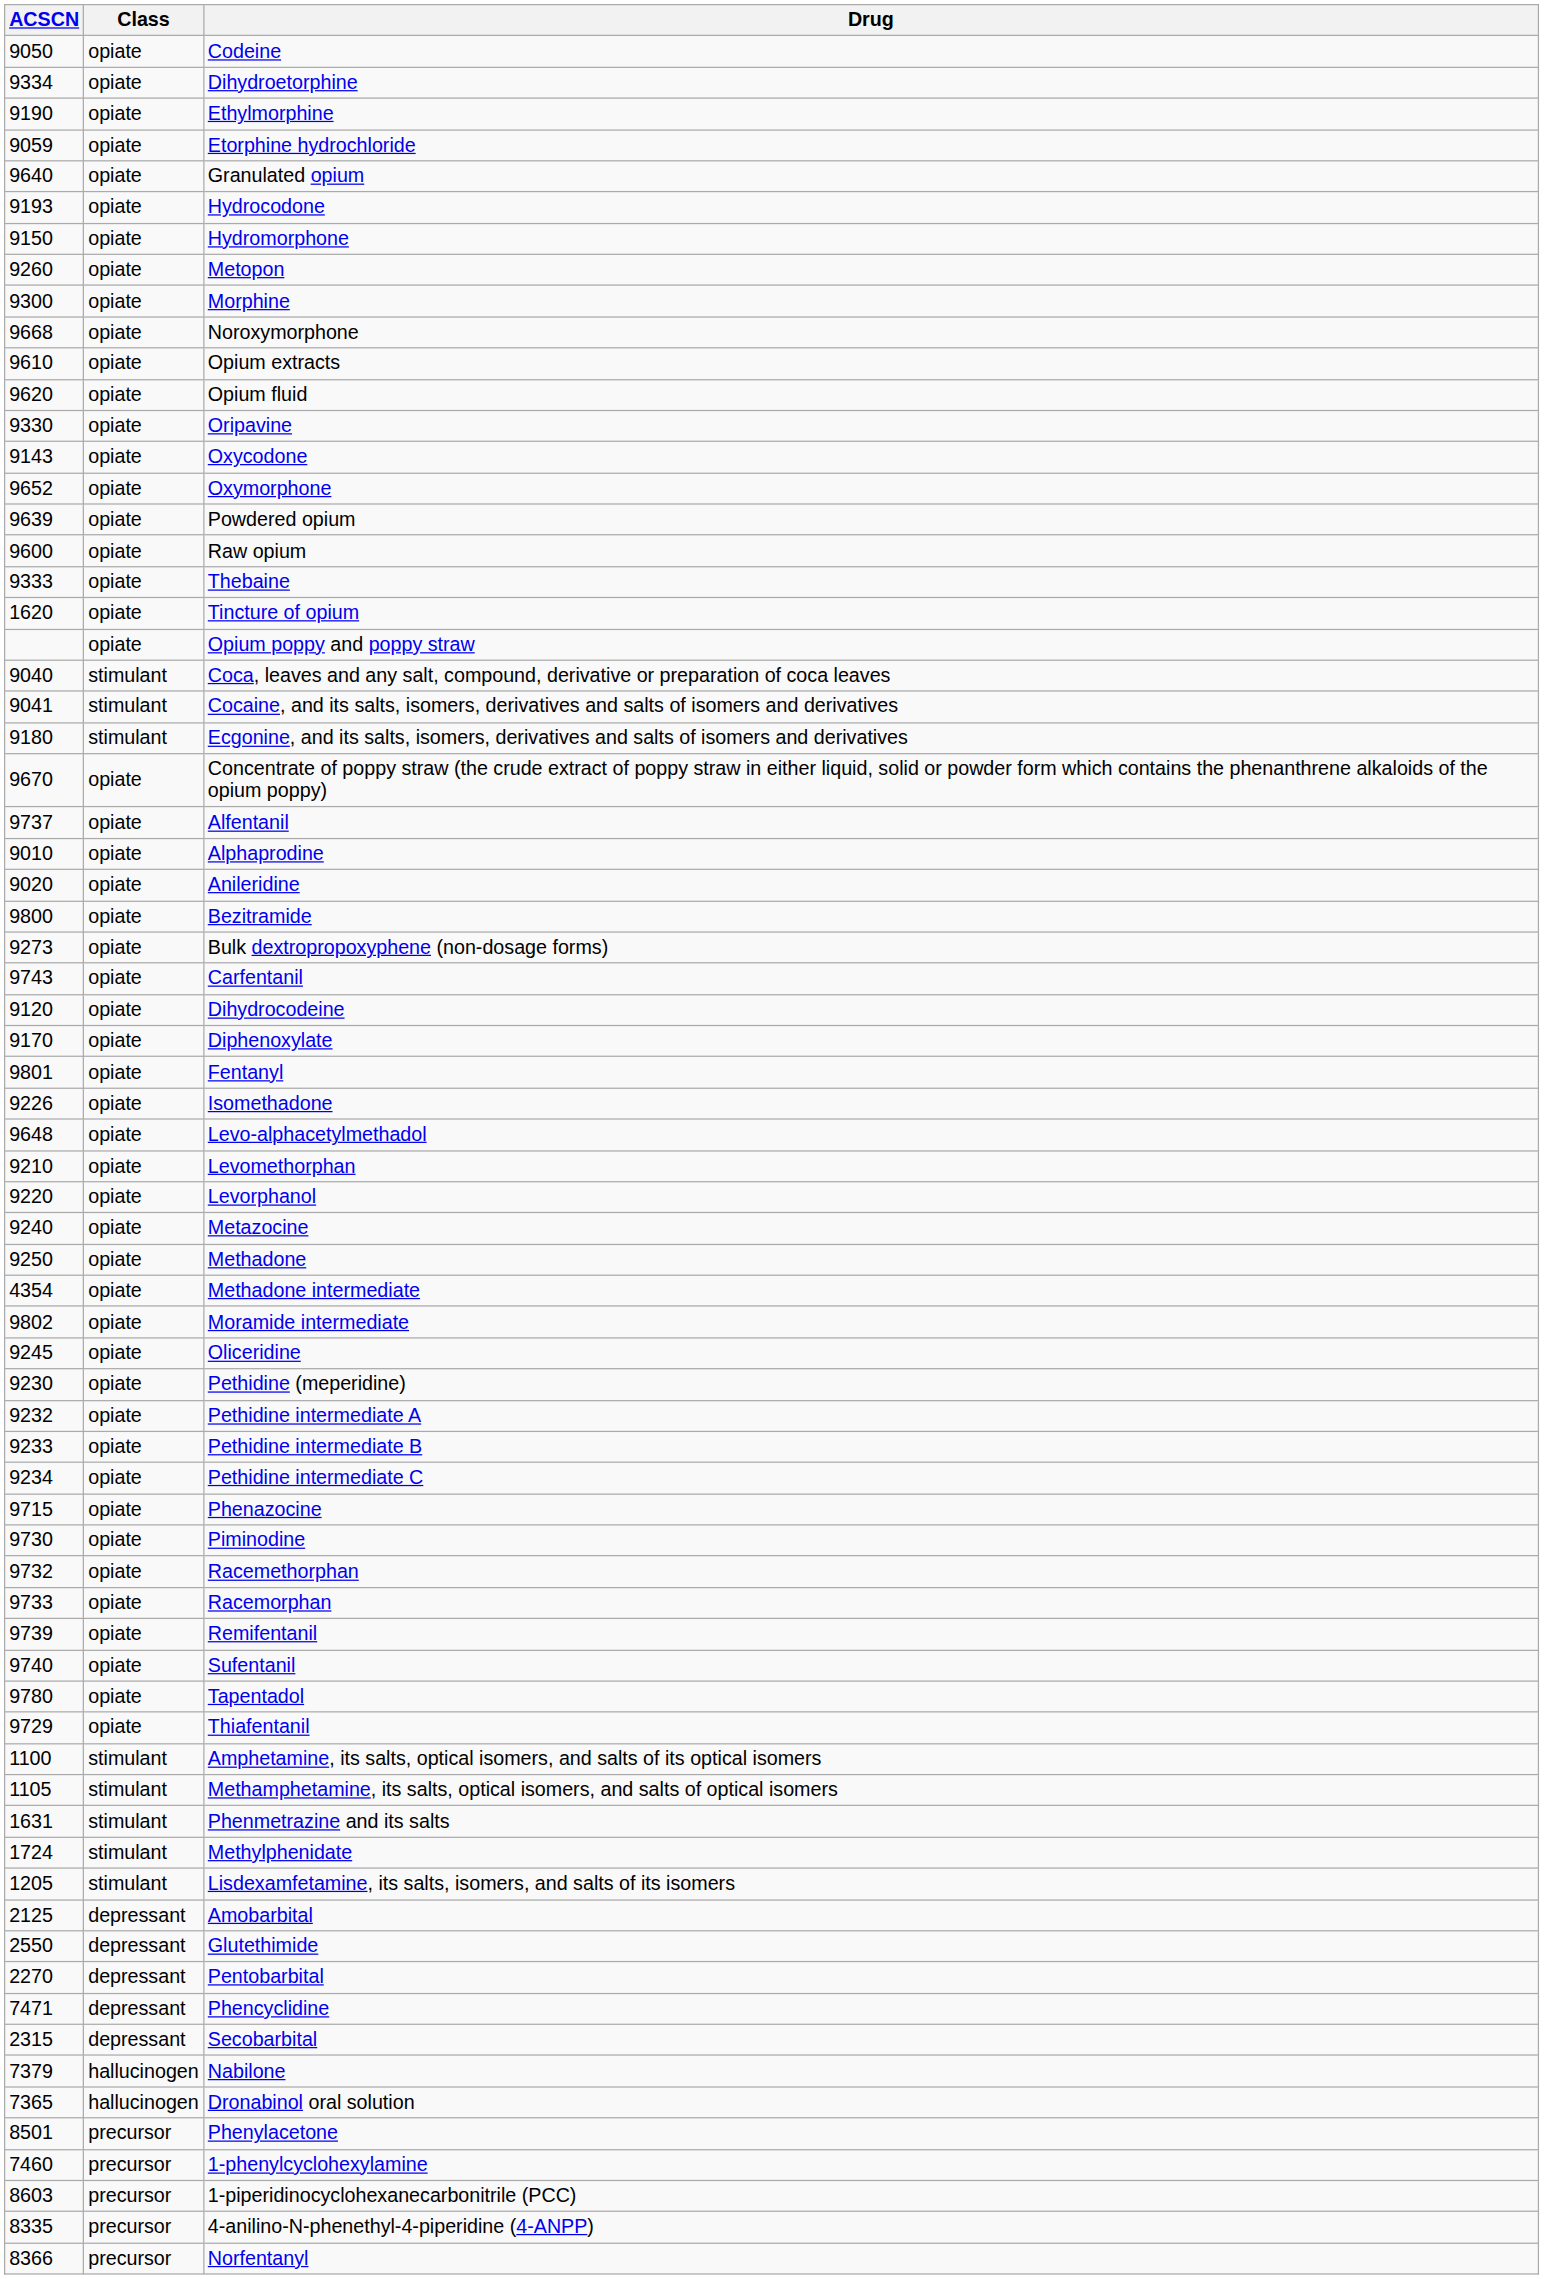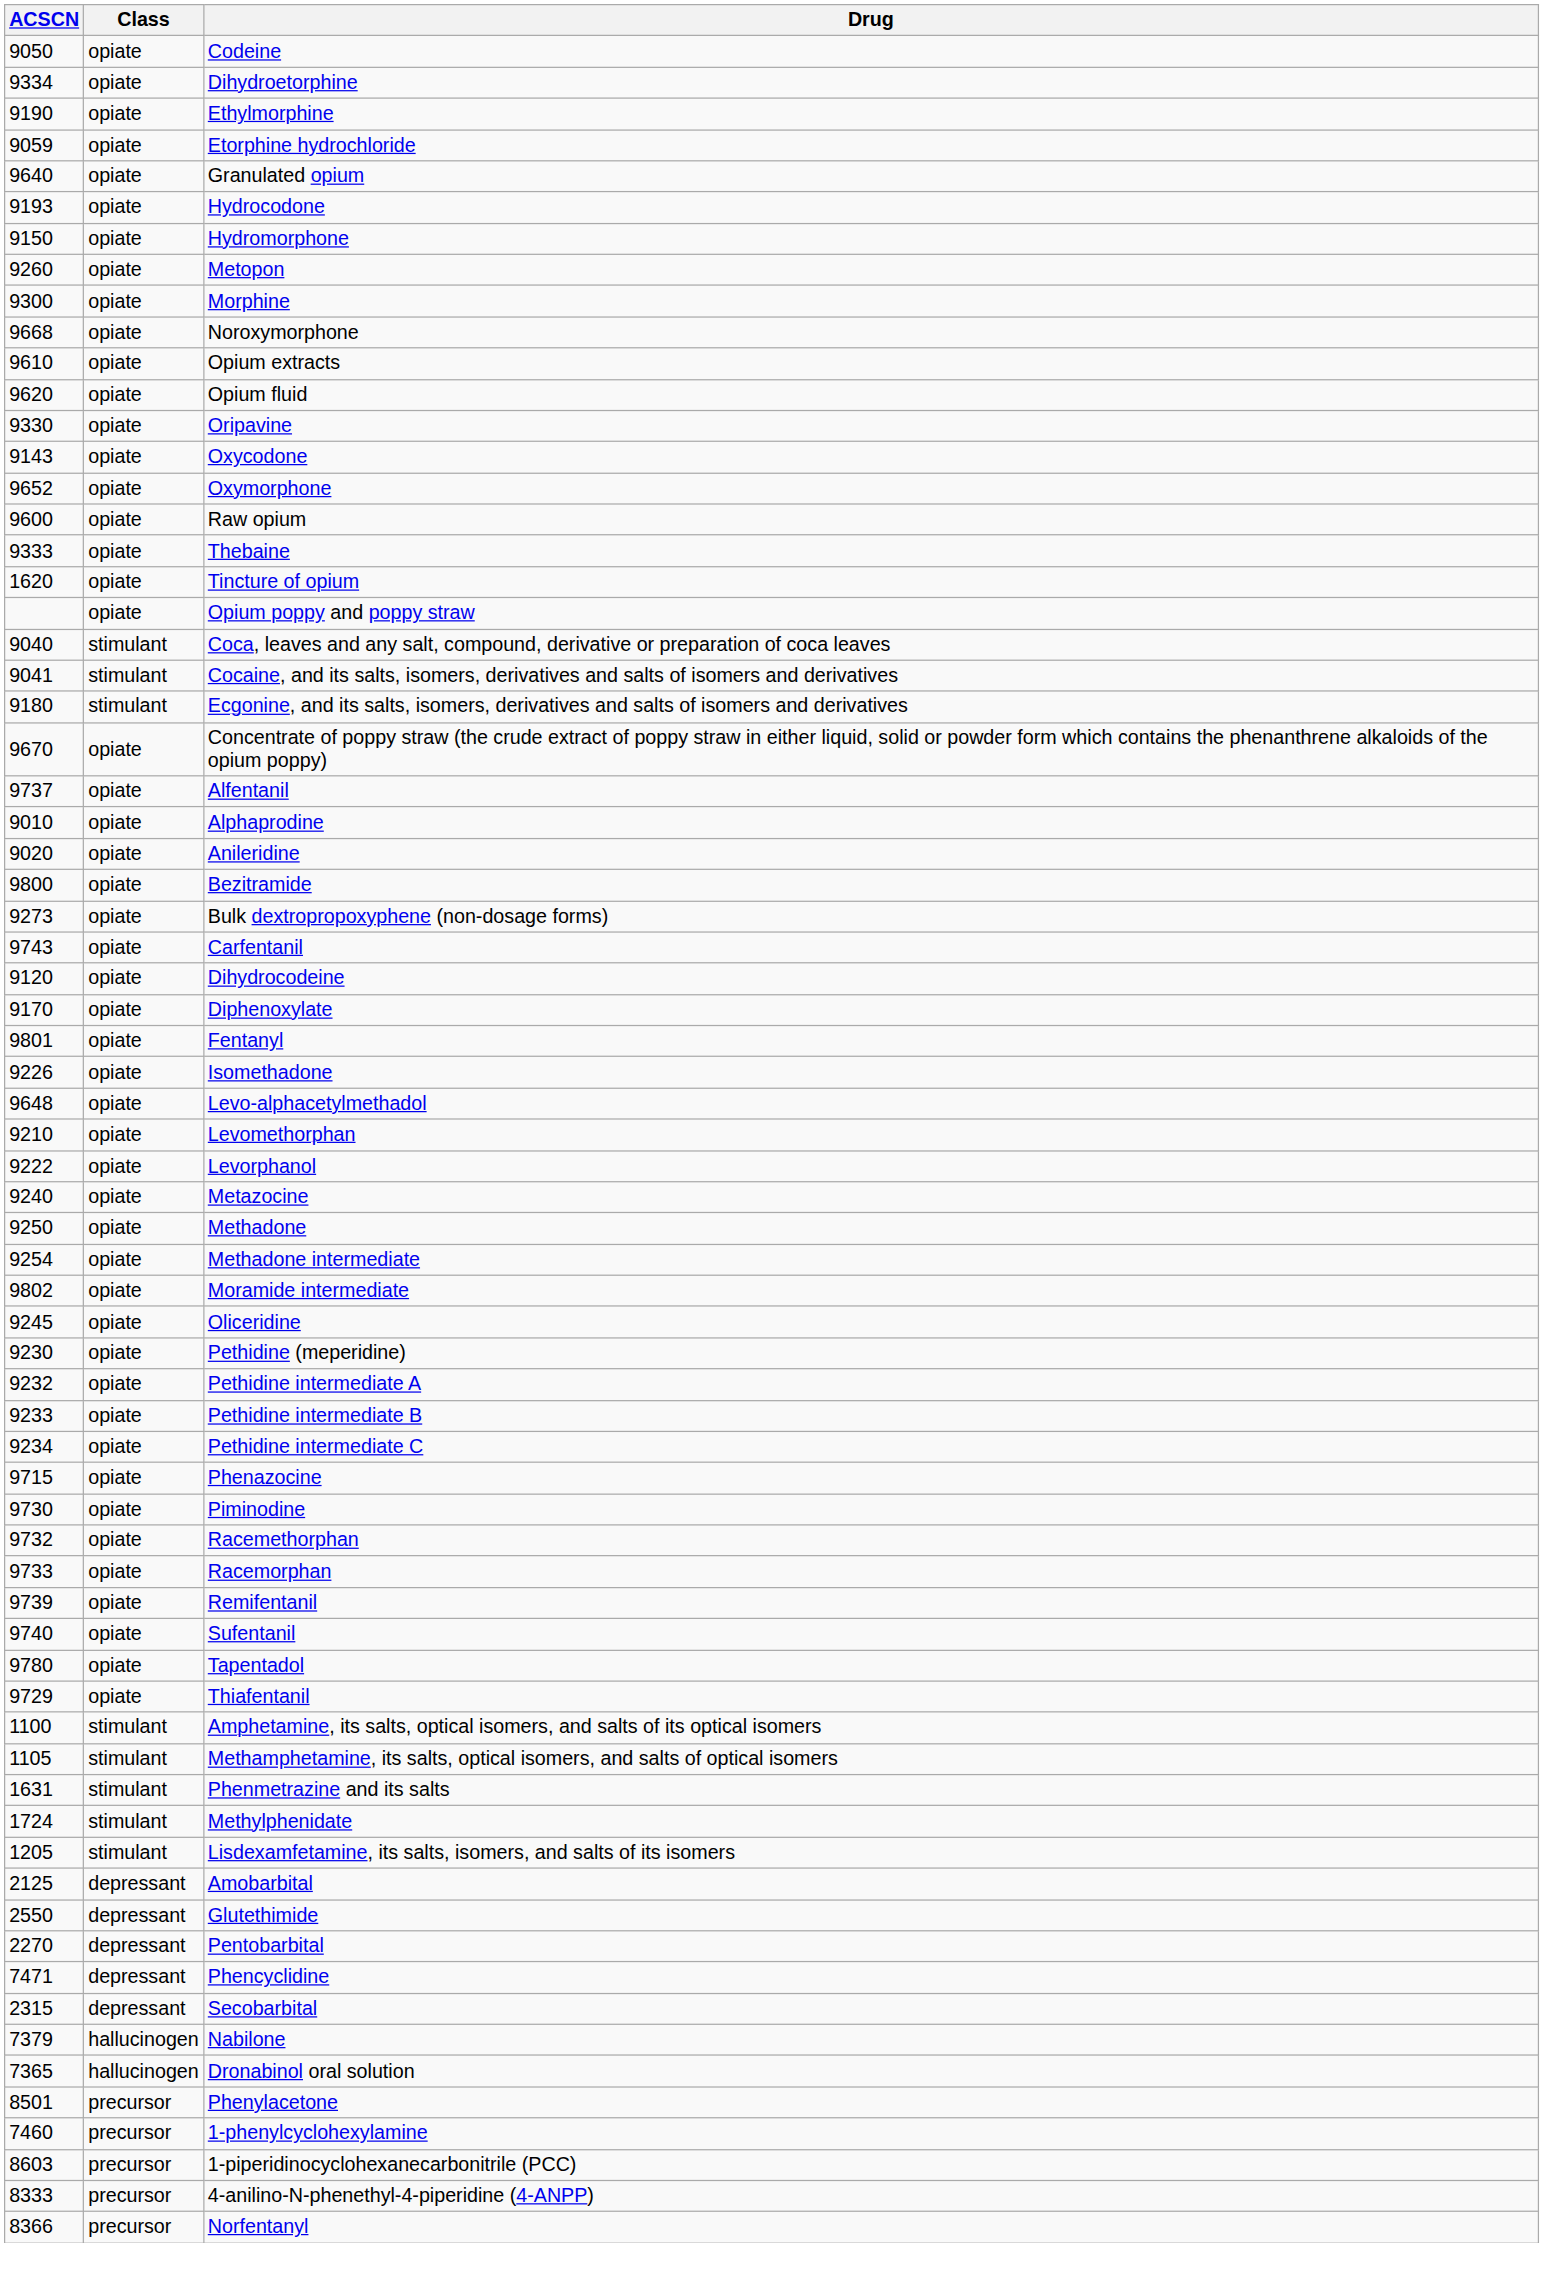 <table class="wikitable sortable">
 <tr>
 <th><a href='#'>ACSCN</a></th>
 <th>Class</th>
 <th>Drug</th>
 </tr>
 <tr>
 <td>9050</td>
 <td>opiate</td>
 <td><a href='#'>Codeine</a></td>
 </tr>
 <tr>
 <td>9334</td>
 <td>opiate</td>
 <td><a href='#'>Dihydroetorphine</a></td>
 </tr>
 <tr>
 <td>9190</td>
 <td>opiate</td>
 <td><a href='#'>Ethylmorphine</a></td>
 </tr>
 <tr>
 <td>9059</td>
 <td>opiate</td>
 <td><a href='#'>Etorphine hydrochloride</a></td>
 </tr>
 <tr>
 <td>9640</td>
 <td>opiate</td>
 <td>Granulated <a href='#'>opium</a></td>
 </tr>
 <tr>
 <td>9193</td>
 <td>opiate</td>
 <td><a href='#'>Hydrocodone</a></td>
 </tr>
 <tr>
 <td>9150</td>
 <td>opiate</td>
 <td><a href='#'>Hydromorphone</a></td>
 </tr>
 <tr>
 <td>9260</td>
 <td>opiate</td>
 <td><a href='#'>Metopon</a></td>
 </tr>
 <tr>
 <td>9300</td>
 <td>opiate</td>
 <td><a href='#'>Morphine</a></td>
 </tr>
 <tr>
 <td>9668</td>
 <td>opiate</td>
 <td>Noroxymorphone</td>
 </tr>
 <tr>
 <td>9610</td>
 <td>opiate</td>
 <td>Opium extracts</td>
 </tr>
 <tr>
 <td>9620</td>
 <td>opiate</td>
 <td>Opium fluid</td>
 </tr>
 <tr>
 <td>9330</td>
 <td>opiate</td>
 <td><a href='#'>Oripavine</a></td>
 </tr>
 <tr>
 <td>9143</td>
 <td>opiate</td>
 <td><a href='#'>Oxycodone</a></td>
 </tr>
 <tr>
 <td>9652</td>
 <td>opiate</td>
 <td><a href='#'>Oxymorphone</a></td>
-</tr>
-<tr>
-<td>9639</td>
-<td>opiate</td>
-<td>Powdered opium</td>
 </tr>
 <tr>
 <td>9600</td>
 <td>opiate</td>
 <td>Raw opium</td>
 </tr>
 <tr>
 <td>9333</td>
 <td>opiate</td>
 <td><a href='#'>Thebaine</a></td>
 </tr>
 <tr>
 <td>1620</td>
 <td>opiate</td>
 <td><a href='#'>Tincture of opium</a></td>
 </tr>
 <tr>
 <td></td>
 <td>opiate</td>
 <td><a href='#'>Opium poppy</a> and <a href='#'>poppy straw</a></td>
 </tr>
 <tr>
 <td>9040</td>
 <td>stimulant</td>
 <td><a href='#'>Coca</a>, leaves and any salt, compound, derivative or preparation of coca leaves</td>
 </tr>
 <tr>
 <td>9041</td>
 <td>stimulant</td>
 <td><a href='#'>Cocaine</a>, and its salts, isomers, derivatives and salts of isomers and derivatives</td>
 </tr>
 <tr>
 <td>9180</td>
 <td>stimulant</td>
 <td><a href='#'>Ecgonine</a>, and its salts, isomers, derivatives and salts of isomers and derivatives</td>
 </tr>
 <tr>
 <td>9670</td>
 <td>opiate</td>
 <td>Concentrate of poppy straw (the crude extract of poppy straw in either liquid, solid or powder form which contains the phenanthrene alkaloids of the opium poppy)</td>
 </tr>
 <tr>
 <td>9737</td>
 <td>opiate</td>
 <td><a href='#'>Alfentanil</a></td>
 </tr>
 <tr>
 <td>9010</td>
 <td>opiate</td>
 <td><a href='#'>Alphaprodine</a></td>
 </tr>
 <tr>
 <td>9020</td>
 <td>opiate</td>
 <td><a href='#'>Anileridine</a></td>
 </tr>
 <tr>
 <td>9800</td>
 <td>opiate</td>
 <td><a href='#'>Bezitramide</a></td>
 </tr>
 <tr>
 <td>9273</td>
 <td>opiate</td>
 <td>Bulk <a href='#'>dextropropoxyphene</a> (non-dosage forms)</td>
 </tr>
 <tr>
 <td>9743</td>
 <td>opiate</td>
 <td><a href='#'>Carfentanil</a></td>
 </tr>
 <tr>
 <td>9120</td>
 <td>opiate</td>
 <td><a href='#'>Dihydrocodeine</a></td>
 </tr>
 <tr>
 <td>9170</td>
 <td>opiate</td>
 <td><a href='#'>Diphenoxylate</a></td>
 </tr>
 <tr>
 <td>9801</td>
 <td>opiate</td>
 <td><a href='#'>Fentanyl</a></td>
 </tr>
 <tr>
 <td>9226</td>
 <td>opiate</td>
 <td><a href='#'>Isomethadone</a></td>
 </tr>
 <tr>
 <td>9648</td>
 <td>opiate</td>
 <td><a href='#'>Levo-alphacetylmethadol</a></td>
 </tr>
 <tr>
 <td>9210</td>
 <td>opiate</td>
 <td><a href='#'>Levomethorphan</a></td>
 </tr>
 <tr>
-<td>9220</td>
+<td>9222</td>
 <td>opiate</td>
 <td><a href='#'>Levorphanol</a></td>
 </tr>
 <tr>
 <td>9240</td>
 <td>opiate</td>
 <td><a href='#'>Metazocine</a></td>
 </tr>
 <tr>
 <td>9250</td>
 <td>opiate</td>
 <td><a href='#'>Methadone</a></td>
 </tr>
 <tr>
-<td>4354</td>
+<td>9254</td>
 <td>opiate</td>
 <td><a href='#'>Methadone intermediate</a></td>
 </tr>
 <tr>
 <td>9802</td>
 <td>opiate</td>
 <td><a href='#'>Moramide intermediate</a></td>
 </tr>
 <tr>
 <td>9245</td>
 <td>opiate</td>
 <td><a href='#'>Oliceridine</a></td>
 </tr>
 <tr>
 <td>9230</td>
 <td>opiate</td>
 <td><a href='#'>Pethidine</a> (meperidine)</td>
 </tr>
 <tr>
 <td>9232</td>
 <td>opiate</td>
 <td><a href='#'>Pethidine intermediate A</a></td>
 </tr>
 <tr>
 <td>9233</td>
 <td>opiate</td>
 <td><a href='#'>Pethidine intermediate B</a></td>
 </tr>
 <tr>
 <td>9234</td>
 <td>opiate</td>
 <td><a href='#'>Pethidine intermediate C</a></td>
 </tr>
 <tr>
 <td>9715</td>
 <td>opiate</td>
 <td><a href='#'>Phenazocine</a></td>
 </tr>
 <tr>
 <td>9730</td>
 <td>opiate</td>
 <td><a href='#'>Piminodine</a></td>
 </tr>
 <tr>
 <td>9732</td>
 <td>opiate</td>
 <td><a href='#'>Racemethorphan</a></td>
 </tr>
 <tr>
 <td>9733</td>
 <td>opiate</td>
 <td><a href='#'>Racemorphan</a></td>
 </tr>
 <tr>
 <td>9739</td>
 <td>opiate</td>
 <td><a href='#'>Remifentanil</a></td>
 </tr>
 <tr>
 <td>9740</td>
 <td>opiate</td>
 <td><a href='#'>Sufentanil</a></td>
 </tr>
 <tr>
 <td>9780</td>
 <td>opiate</td>
 <td><a href='#'>Tapentadol</a></td>
 </tr>
 <tr>
 <td>9729</td>
 <td>opiate</td>
 <td><a href='#'>Thiafentanil</a></td>
 </tr>
 <tr>
 <td>1100</td>
 <td>stimulant</td>
 <td><a href='#'>Amphetamine</a>, its salts, optical isomers, and salts of its optical isomers</td>
 </tr>
 <tr>
 <td>1105</td>
 <td>stimulant</td>
 <td><a href='#'>Methamphetamine</a>, its salts, optical isomers, and salts of optical isomers</td>
 </tr>
 <tr>
 <td>1631</td>
 <td>stimulant</td>
 <td><a href='#'>Phenmetrazine</a> and its salts </td>
 </tr>
 <tr>
 <td>1724</td>
 <td>stimulant</td>
 <td><a href='#'>Methylphenidate</a></td>
 </tr>
 <tr>
 <td>1205</td>
 <td>stimulant</td>
 <td><a href='#'>Lisdexamfetamine</a>, its salts, isomers, and salts of its isomers</td>
 </tr>
 <tr>
 <td>2125</td>
 <td>depressant</td>
 <td><a href='#'>Amobarbital</a></td>
 </tr>
 <tr>
 <td>2550</td>
 <td>depressant</td>
 <td><a href='#'>Glutethimide</a></td>
 </tr>
 <tr>
 <td>2270</td>
 <td>depressant</td>
 <td><a href='#'>Pentobarbital</a></td>
 </tr>
 <tr>
 <td>7471</td>
 <td>depressant</td>
 <td><a href='#'>Phencyclidine</a></td>
 </tr>
 <tr>
 <td>2315</td>
 <td>depressant</td>
 <td><a href='#'>Secobarbital</a></td>
 </tr>
 <tr>
 <td>7379</td>
 <td>hallucinogen</td>
 <td><a href='#'>Nabilone</a></td>
 </tr>
 <tr>
 <td>7365</td>
 <td>hallucinogen</td>
 <td><a href='#'>Dronabinol</a> oral solution</td>
 </tr>
 <tr>
 <td>8501</td>
 <td>precursor</td>
 <td><a href='#'>Phenylacetone</a></td>
 </tr>
 <tr>
 <td>7460</td>
 <td>precursor</td>
 <td><a href='#'>1-phenylcyclohexylamine</a></td>
 </tr>
 <tr>
 <td>8603</td>
 <td>precursor</td>
 <td>1-piperidinocyclohexanecarbonitrile (PCC)</td>
 </tr>
 <tr>
-<td>8335</td>
+<td>8333</td>
 <td>precursor</td>
 <td>4-anilino-N-phenethyl-4-piperidine (<a href='#'>4-ANPP</a>)</td>
 </tr>
 <tr>
 <td>8366</td>
 <td>precursor</td>
 <td><a href='#'>Norfentanyl</a></td>
 </tr>
 </table>
